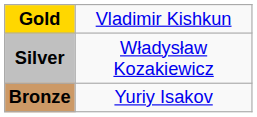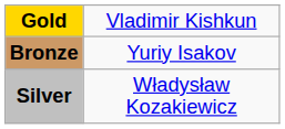 <table class="wikitable" style="text-align:center; " width="35%">
 <tr>
 <td bgcolor="gold"><strong>Gold</strong></td>
 <td><a href='#'>Vladimir Kishkun</a><br>  <small><em></em></small></td>
 </tr>
 <tr>
+<td bgcolor="CC9966"><strong>Bronze</strong></td>
+<td><a href='#'>Yuriy Isakov</a><br>  <small><em></em></small></td>
+</tr>
+<tr>
 <td bgcolor="silver"><strong>Silver</strong></td>
 <td><a href='#'>Władysław Kozakiewicz</a><br>  <small><em></em></small></td>
 </tr>
-<tr>
-<td bgcolor="CC9966"><strong>Bronze</strong></td>
-<td><a href='#'>Yuriy Isakov</a><br>  <small><em></em></small></td>
-</tr>
 </table>
